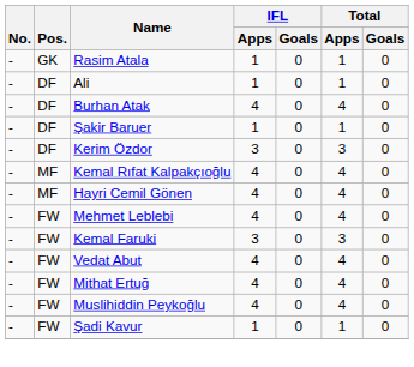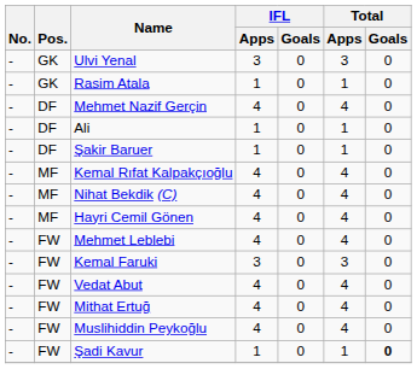 <table class="wikitable" style="text-align:center">
 <tr>
 <th rowspan="2" valign="bottom">No.</th>
 <th rowspan="2" valign="bottom">Pos.</th>
 <th rowspan="2">Name</th>
 <th colspan="2" width="85"><a href='#'>IFL</a></th>
 <th colspan="2" width="85">Total</th>
 </tr>
 <tr>
 <th>Apps</th>
 <th>Goals</th>
 <th>Apps</th>
 <th>Goals</th>
 </tr>
 <tr>
 <td align="left">-</td>
 <td align="left">GK</td>
+<td align="left"> <a href='#'>Ulvi Yenal</a></td>
+<td>3</td>
+<td>0</td>
+<td>3</td>
+<td>0</td>
+</tr>
+<tr>
+<td align="left">-</td>
+<td align="left">GK</td>
 <td align="left"> <a href='#'>Rasim Atala</a></td>
 <td>1</td>
 <td>0</td>
 <td>1</td>
+<td>0</td>
+</tr>
+<tr>
+<td align="left">-</td>
+<td align="left">DF</td>
+<td align="left"> <a href='#'>Mehmet Nazif Gerçin</a></td>
+<td>4</td>
+<td>0</td>
+<td>4</td>
 <td>0</td>
 </tr>
 <tr>
 <td align="left">-</td>
 <td align="left">DF</td>
 <td align="left"> Ali</td>
 <td>1</td>
 <td>0</td>
 <td>1</td>
 <td>0</td>
 </tr>
 <tr>
 <td align="left">-</td>
 <td align="left">DF</td>
-<td align="left"> <a href='#'>Burhan Atak</a></td>
-<td>4</td>
-<td>0</td>
-<td>4</td>
-<td>0</td>
-</tr>
-<tr>
-<td align="left">-</td>
-<td align="left">DF</td>
 <td align="left"> <a href='#'>Şakir Baruer</a></td>
 <td>1</td>
 <td>0</td>
 <td>1</td>
 <td>0</td>
 </tr>
 <tr>
 <td align="left">-</td>
-<td align="left">DF</td>
-<td align="left"> <a href='#'>Kerim Özdor</a></td>
-<td>3</td>
+<td align="left">MF</td>
+<td align="left"> <a href='#'>Kemal Rıfat Kalpakçıoğlu</a></td>
+<td>4</td>
 <td>0</td>
-<td>3</td>
+<td>4</td>
 <td>0</td>
 </tr>
 <tr>
 <td align="left">-</td>
 <td align="left">MF</td>
-<td align="left"> <a href='#'>Kemal Rıfat Kalpakçıoğlu</a></td>
+<td align="left"> <a href='#'>Nihat Bekdik</a> <em><a href='#'>(C)</a></em></td>
 <td>4</td>
 <td>0</td>
 <td>4</td>
 <td>0</td>
 </tr>
 <tr>
 <td align="left">-</td>
 <td align="left">MF</td>
 <td align="left"> <a href='#'>Hayri Cemil Gönen</a></td>
 <td>4</td>
 <td>0</td>
 <td>4</td>
 <td>0</td>
 </tr>
 <tr>
 <td align="left">-</td>
 <td align="left">FW</td>
 <td align="left"> <a href='#'>Mehmet Leblebi</a></td>
 <td>4</td>
 <td>0</td>
 <td>4</td>
 <td>0</td>
 </tr>
 <tr>
 <td align="left">-</td>
 <td align="left">FW</td>
 <td align="left"> <a href='#'>Kemal Faruki</a></td>
 <td>3</td>
 <td>0</td>
 <td>3</td>
 <td>0</td>
 </tr>
 <tr>
 <td align="left">-</td>
 <td align="left">FW</td>
 <td align="left"> <a href='#'>Vedat Abut</a></td>
 <td>4</td>
 <td>0</td>
 <td>4</td>
 <td>0</td>
 </tr>
 <tr>
 <td align="left">-</td>
 <td align="left">FW</td>
 <td align="left"> <a href='#'>Mithat Ertuğ</a></td>
 <td>4</td>
 <td>0</td>
 <td>4</td>
 <td>0</td>
 </tr>
 <tr>
 <td align="left">-</td>
 <td align="left">FW</td>
 <td align="left"> <a href='#'>Muslihiddin Peykoğlu</a></td>
 <td>4</td>
 <td>0</td>
 <td>4</td>
 <td>0</td>
 </tr>
 <tr>
 <td align="left">-</td>
 <td align="left">FW</td>
 <td align="left"> <a href='#'>Şadi Kavur</a></td>
 <td>1</td>
 <td>0</td>
 <td>1</td>
-<td>0</td>
+<td><strong>0</strong></td>
 </tr>
 <tr>
 </tr>
 </table>
